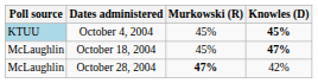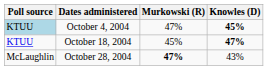 <table class="wikitable">
 <tr valign=bottom>
 <th>Poll source</th>
 <th>Dates administered</th>
 <th>Murkowski (R)</th>
 <th>Knowles (D)</th>
 </tr>
 <tr>
 <td style="background: lightblue;">KTUU</td>
 <td align= center>October 4, 2004</td>
-<td align= center>45%</td>
+<td align= center>47%</td>
 <td align=center ><strong>45%</strong></td>
 </tr>
 <tr>
-<td>McLaughlin</td>
+<td><a href='#'>KTUU</a></td>
 <td align= center>October 18, 2004</td>
 <td align= center>45%</td>
 <td align=center ><strong>47%</strong></td>
 </tr>
 <tr>
 <td>McLaughlin</td>
 <td align= center>October 28, 2004</td>
 <td align=center ><strong>47%</strong></td>
-<td align= center>42%</td>
+<td align= center>43%</td>
 </tr>
 </table>
